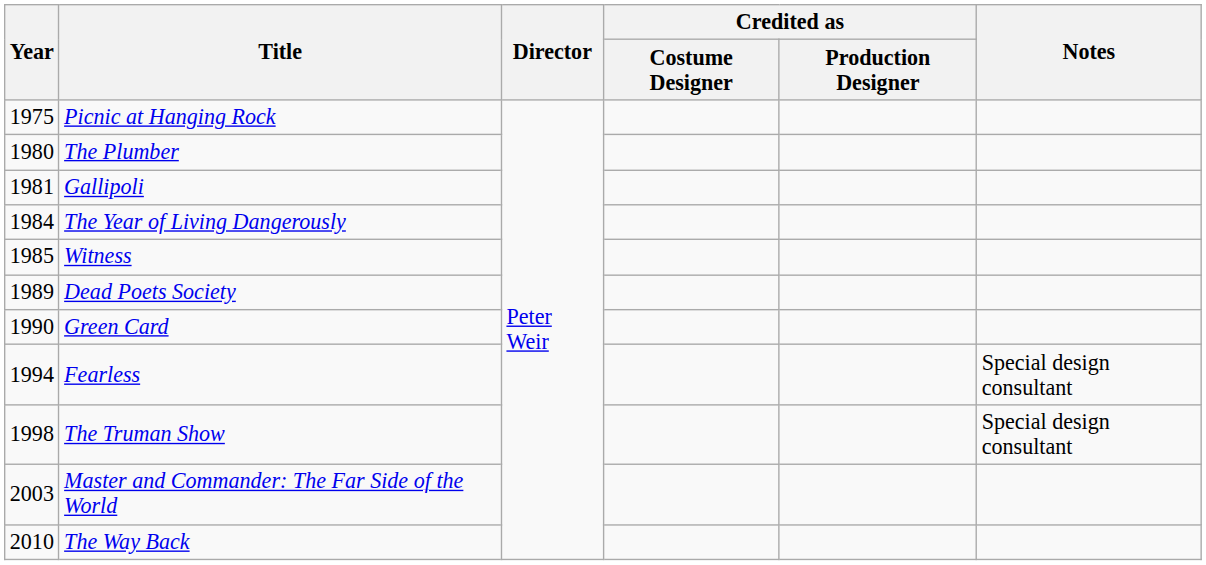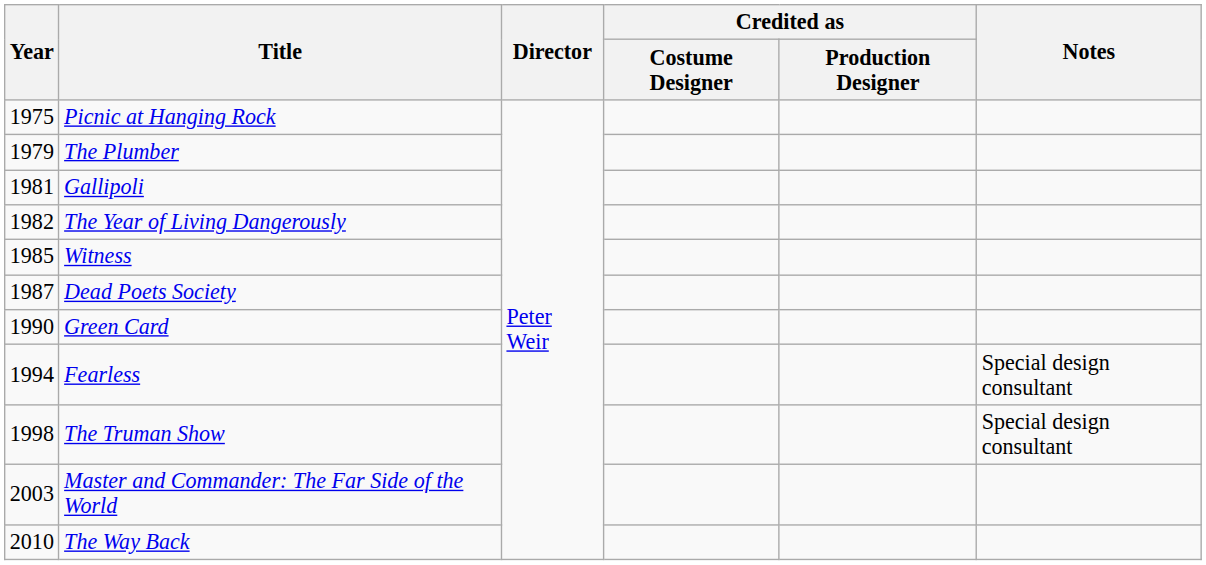 <table class="wikitable sortable">
 <tr>
 <th rowspan="2">Year</th>
 <th rowspan="2">Title</th>
 <th rowspan="2">Director</th>
 <th colspan="2">Credited as</th>
 <th rowspan="2">Notes</th>
 </tr>
 <tr>
 <th>Costume Designer</th>
 <th>Production Designer</th>
 </tr>
 <tr>
 <td>1975</td>
 <td><em><a href='#'>Picnic at Hanging Rock</a></em></td>
 <td rowspan="11"><a href='#'>Peter Weir</a></td>
 <td></td>
 <td></td>
 <td></td>
 </tr>
 <tr>
-<td>1980</td>
+<td>1979</td>
 <td><em><a href='#'>The Plumber</a></em></td>
 <td></td>
 <td></td>
 <td></td>
 </tr>
 <tr>
 <td>1981</td>
 <td><em><a href='#'>Gallipoli</a></em></td>
 <td></td>
 <td></td>
 <td></td>
 </tr>
 <tr>
-<td>1984</td>
+<td>1982</td>
 <td><em><a href='#'>The Year of Living Dangerously</a></em></td>
 <td></td>
 <td></td>
 <td></td>
 </tr>
 <tr>
 <td>1985</td>
 <td><em><a href='#'>Witness</a></em></td>
 <td></td>
 <td></td>
 <td></td>
 </tr>
 <tr>
-<td>1989</td>
+<td>1987</td>
 <td><em><a href='#'>Dead Poets Society</a></em></td>
 <td></td>
 <td></td>
 <td></td>
 </tr>
 <tr>
 <td>1990</td>
 <td><em><a href='#'>Green Card</a></em></td>
 <td></td>
 <td></td>
 <td></td>
 </tr>
 <tr>
 <td>1994</td>
 <td><em><a href='#'>Fearless</a></em></td>
 <td></td>
 <td></td>
 <td>Special design consultant</td>
 </tr>
 <tr>
 <td>1998</td>
 <td><em><a href='#'>The Truman Show</a></em></td>
 <td></td>
 <td></td>
 <td>Special design consultant</td>
 </tr>
 <tr>
 <td>2003</td>
 <td><em><a href='#'>Master and Commander: The Far Side of the World</a></em></td>
 <td></td>
 <td></td>
 <td></td>
 </tr>
 <tr>
 <td>2010</td>
 <td><em><a href='#'>The Way Back</a></em></td>
 <td></td>
 <td></td>
 <td></td>
 </tr>
 </table>
